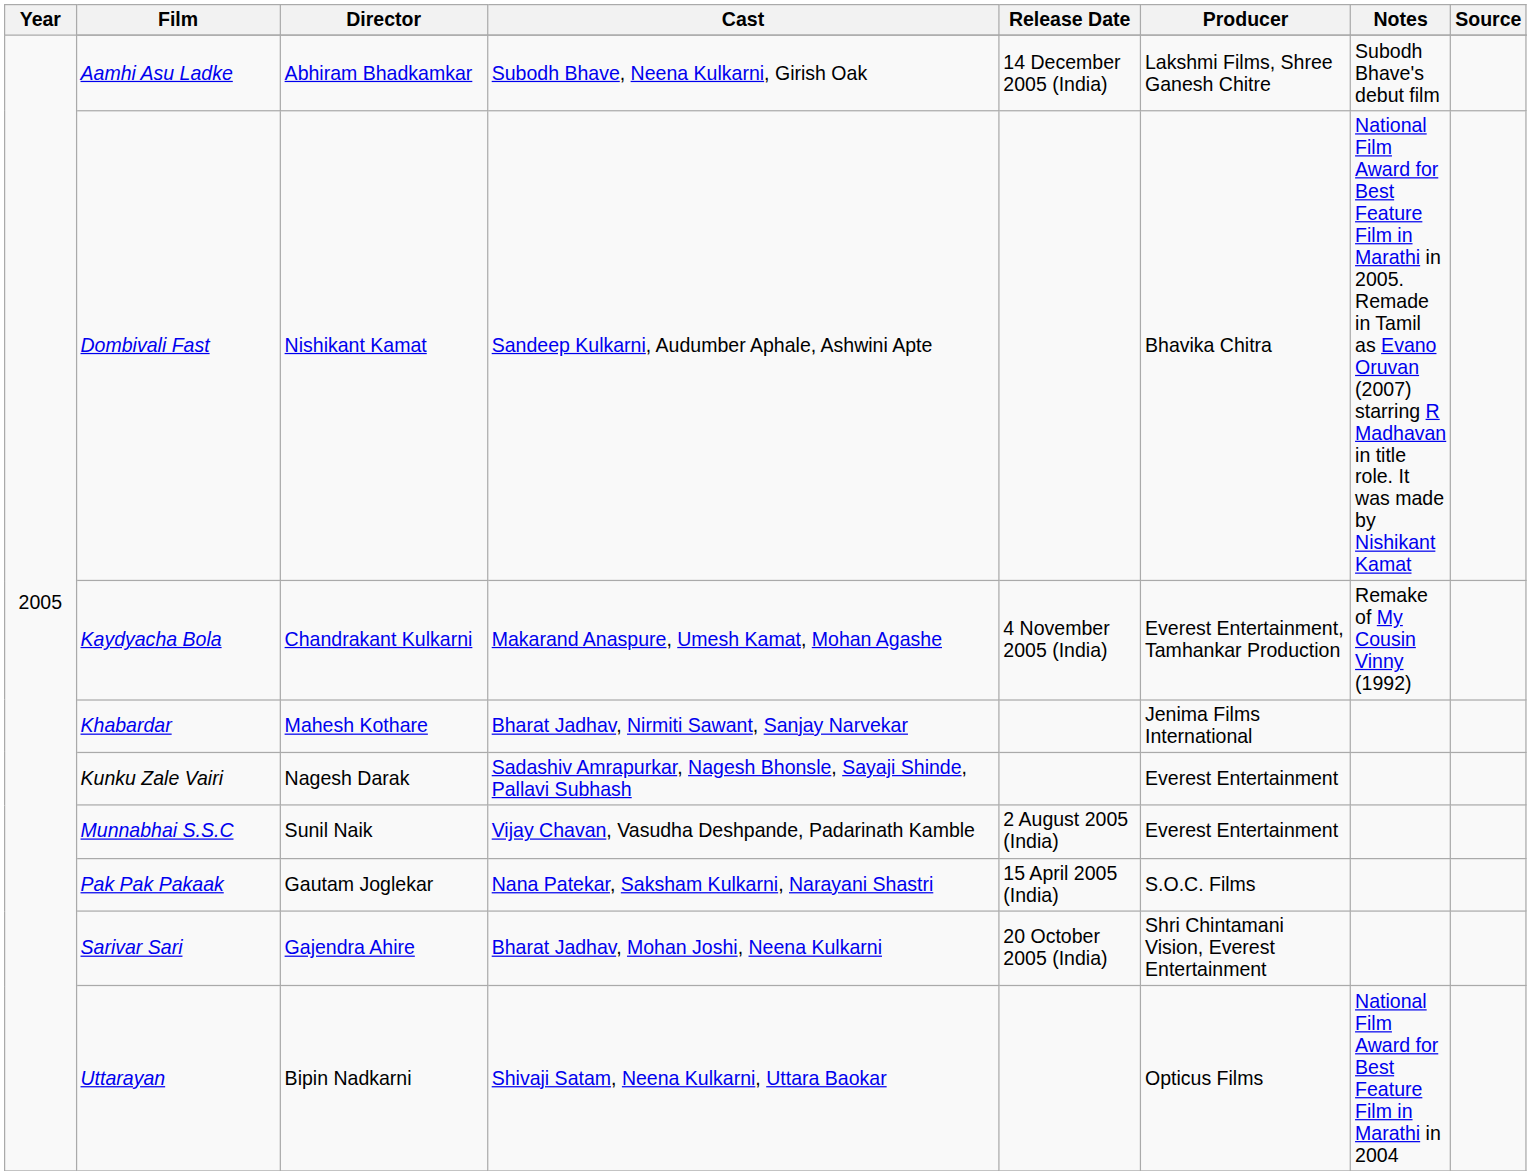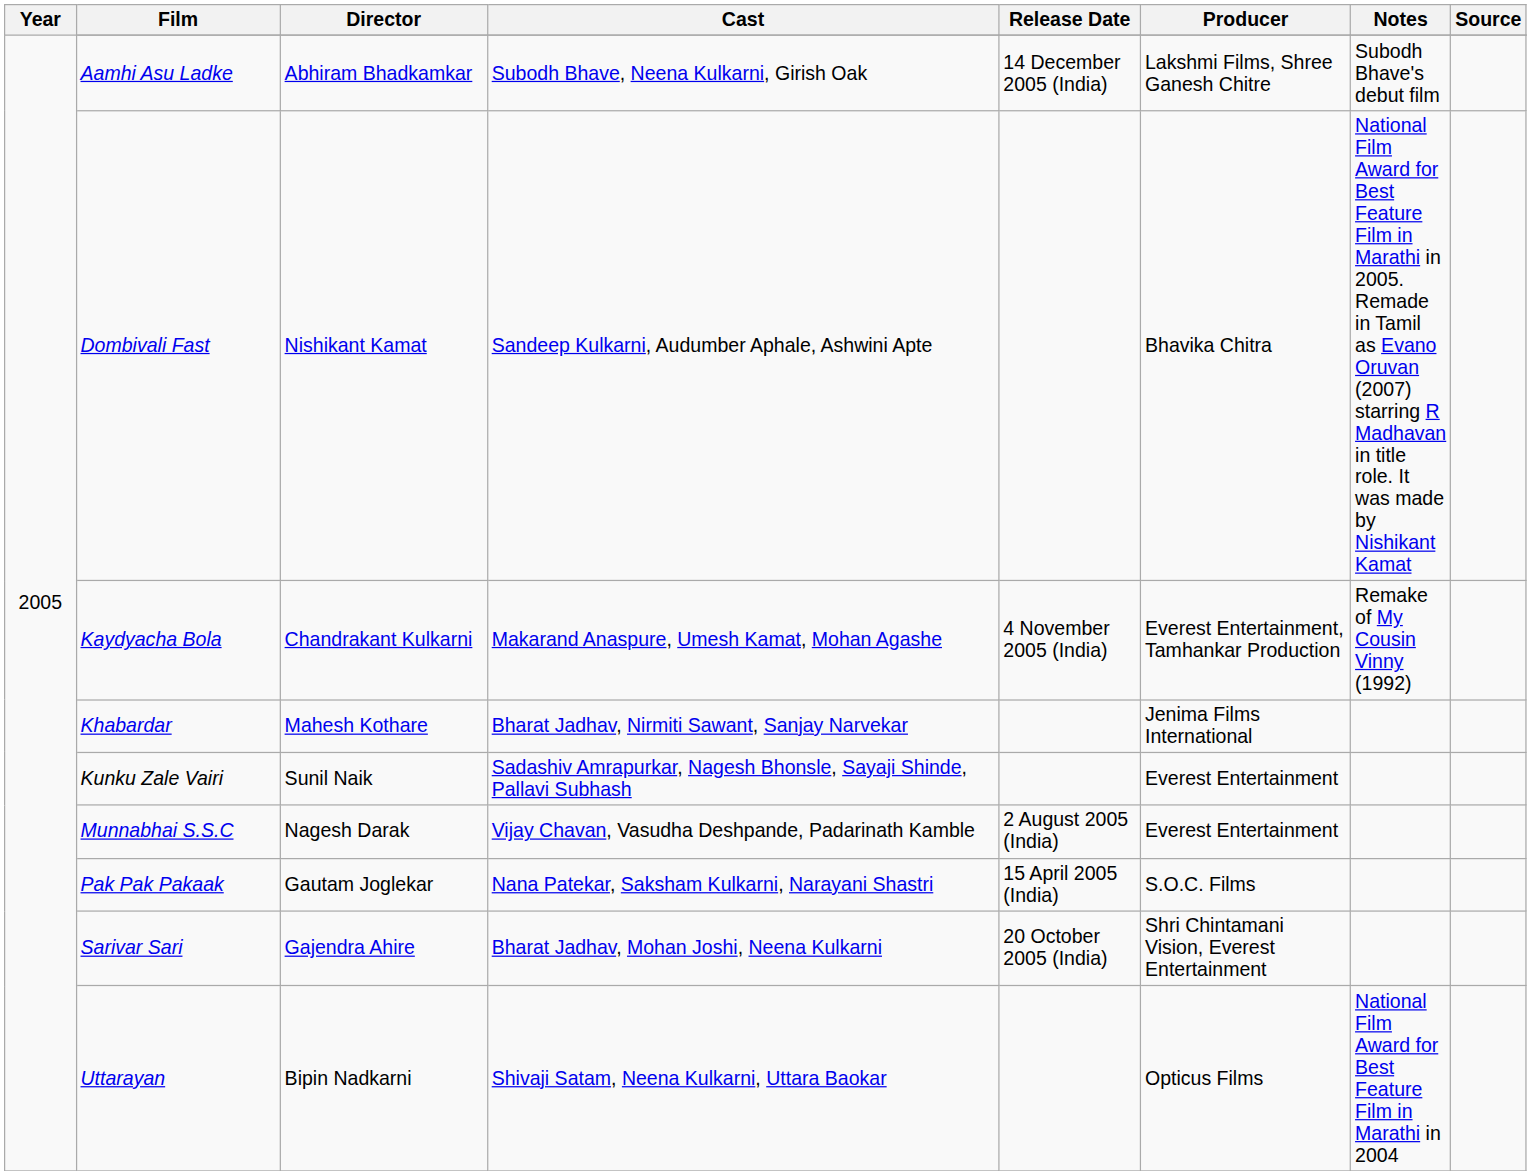 <table class ="wikitable sortable collapsible">
 <tr>
 <th style="width: 05%;">Year</th>
 <th style="width: 15%;">Film</th>
 <th style="width: 15%;">Director</th>
 <th style="width: 40%;" class="unsortable">Cast</th>
 <th style="width: 10%;">Release Date</th>
 <th style="width: 15%;" class="unsortable">Producer</th>
 <th style="width: 15%;" class="unsortable">Notes</th>
 <th style="width: 15%;" class="unsortable">Source</th>
 </tr>
 <tr>
 <td rowspan = "10" align="center">2005</td>
 </tr>
 <tr>
 <td><em><a href='#'>Aamhi Asu Ladke</a> </em></td>
 <td><a href='#'>Abhiram Bhadkamkar</a></td>
 <td><a href='#'>Subodh Bhave</a>, <a href='#'>Neena Kulkarni</a>, Girish Oak</td>
 <td>14 December 2005 (India)</td>
 <td>Lakshmi Films, Shree Ganesh Chitre</td>
 <td>Subodh Bhave's debut film</td>
 <td></td>
 </tr>
 <tr>
 <td><em> <a href='#'>Dombivali Fast</a></em></td>
 <td><a href='#'>Nishikant Kamat</a></td>
 <td><a href='#'>Sandeep Kulkarni</a>, Audumber Aphale, Ashwini Apte</td>
 <td></td>
 <td>Bhavika Chitra</td>
 <td><a href='#'>National Film Award for Best Feature Film in Marathi</a> in 2005. Remade in Tamil as <a href='#'>Evano Oruvan</a> (2007) starring <a href='#'>R Madhavan</a> in title role. It was made by <a href='#'>Nishikant Kamat</a></td>
 <td></td>
 </tr>
 <tr>
 <td><em> <a href='#'>Kaydyacha Bola</a></em></td>
 <td><a href='#'>Chandrakant Kulkarni</a></td>
 <td><a href='#'>Makarand Anaspure</a>, <a href='#'>Umesh Kamat</a>, <a href='#'>Mohan Agashe</a></td>
 <td>4 November 2005 (India)</td>
 <td>Everest Entertainment, Tamhankar Production</td>
 <td>Remake of <a href='#'>My Cousin Vinny</a> (1992)</td>
 <td></td>
 </tr>
 <tr>
 <td><em> <a href='#'>Khabardar</a></em></td>
 <td><a href='#'>Mahesh Kothare</a></td>
 <td><a href='#'>Bharat Jadhav</a>, <a href='#'>Nirmiti Sawant</a>, <a href='#'>Sanjay Narvekar</a></td>
 <td></td>
 <td>Jenima Films International</td>
 <td></td>
 <td></td>
 </tr>
 <tr>
 <td><em> Kunku Zale Vairi</em></td>
-<td>Nagesh Darak</td>
+<td>Sunil Naik</td>
 <td><a href='#'>Sadashiv Amrapurkar</a>, <a href='#'>Nagesh Bhonsle</a>, <a href='#'>Sayaji Shinde</a>, <a href='#'>Pallavi Subhash</a></td>
 <td></td>
 <td>Everest Entertainment</td>
 <td></td>
 <td></td>
 </tr>
 <tr>
 <td><em><a href='#'>Munnabhai S.S.C</a> </em></td>
-<td>Sunil Naik</td>
+<td>Nagesh Darak</td>
 <td><a href='#'>Vijay Chavan</a>, Vasudha Deshpande, Padarinath Kamble</td>
 <td>2 August 2005 (India)</td>
 <td>Everest Entertainment</td>
 <td></td>
 <td></td>
 </tr>
 <tr>
 <td><em><a href='#'>Pak Pak Pakaak</a> </em></td>
 <td>Gautam Joglekar</td>
 <td><a href='#'>Nana Patekar</a>, <a href='#'>Saksham Kulkarni</a>, <a href='#'>Narayani Shastri</a></td>
 <td>15 April 2005 (India)</td>
 <td>S.O.C. Films</td>
 <td></td>
 <td></td>
 </tr>
 <tr>
 <td><em><a href='#'>Sarivar Sari</a> </em></td>
 <td><a href='#'>Gajendra Ahire</a></td>
 <td><a href='#'>Bharat Jadhav</a>, <a href='#'>Mohan Joshi</a>, <a href='#'>Neena Kulkarni</a></td>
 <td>20 October 2005 (India)</td>
 <td>Shri Chintamani Vision, Everest Entertainment</td>
 <td></td>
 <td></td>
 </tr>
 <tr>
 <td><em><a href='#'>Uttarayan</a></em></td>
 <td>Bipin Nadkarni</td>
 <td><a href='#'>Shivaji Satam</a>, <a href='#'>Neena Kulkarni</a>, <a href='#'>Uttara Baokar</a></td>
 <td></td>
 <td>Opticus Films</td>
 <td><a href='#'>National Film Award for Best Feature Film in Marathi</a> in 2004</td>
 <td></td>
 </tr>
 </table>
